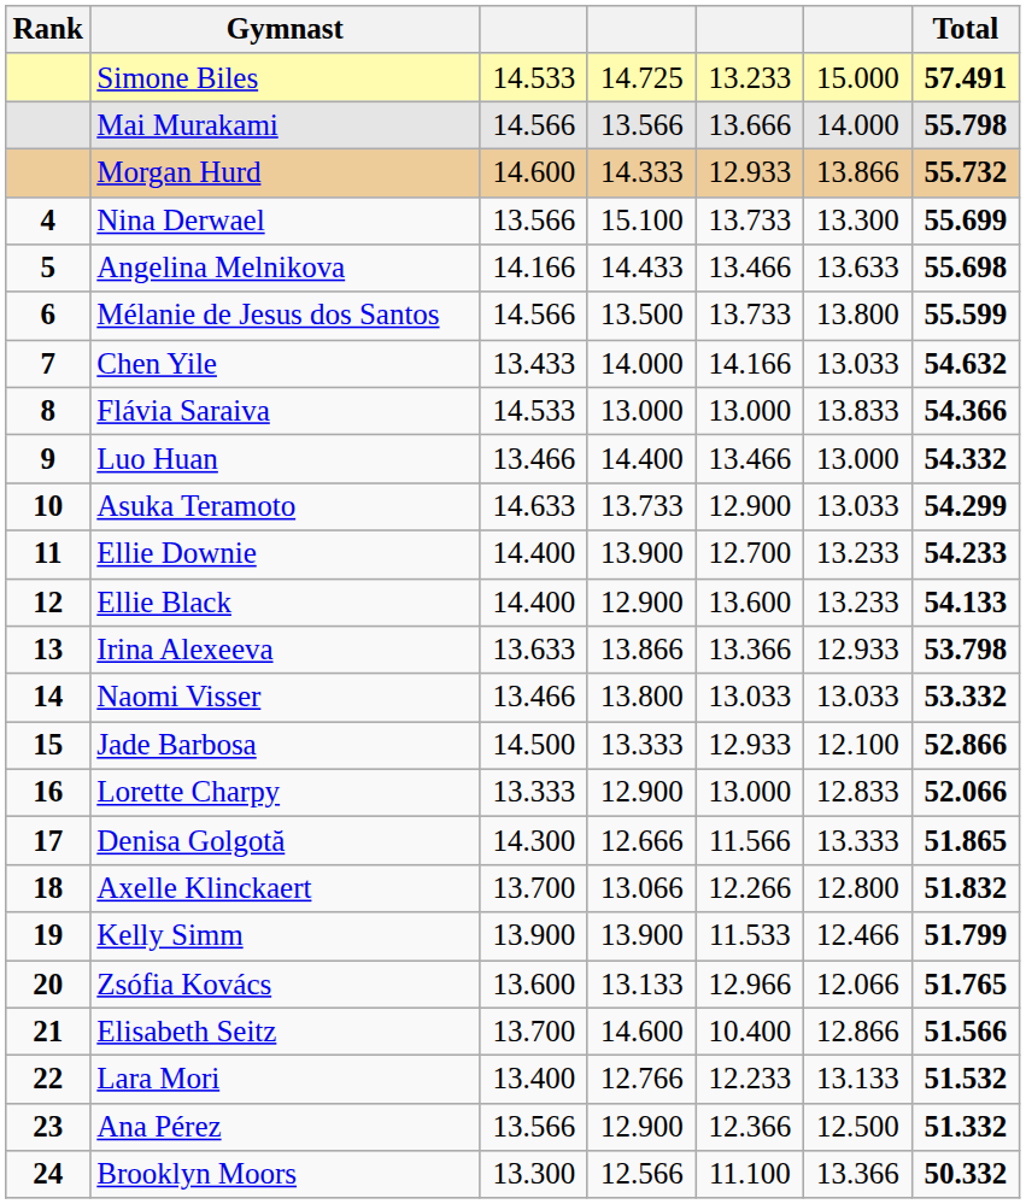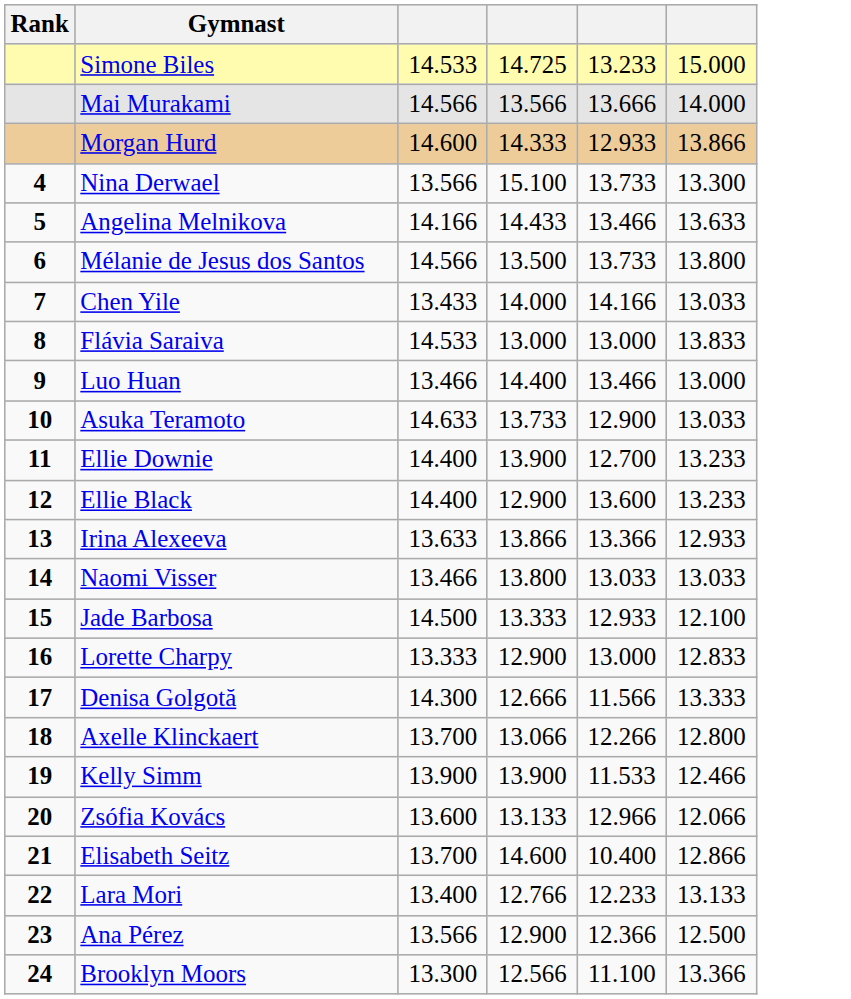 <table class="wikitable sortable" style="text-align:center; font-size:100%">
 <tr>
 <th scope="col" style="width:15px;">Rank</th>
 <th scope="col" style="width:200px;">Gymnast</th>
 <th scope="col" style="width:50px;"></th>
 <th scope="col" style="width:50px;"></th>
 <th scope="col" style="width:50px;"></th>
 <th scope="col" style="width:50px;"></th>
-<th scope="col" style="width:50px;">Total</th>
 </tr>
 <tr style="background:#fffcaf;">
 <td scope="row" style="text-align:center;"><strong></strong></td>
 <td style="text-align:left;"> <a href='#'>Simone Biles</a></td>
 <td>14.533</td>
 <td>14.725</td>
 <td>13.233</td>
 <td>15.000</td>
-<td><strong>57.491</strong></td>
 </tr>
 <tr style="background:#e5e5e5;">
 <td scope="row" style="text-align:center;"><strong></strong></td>
 <td style="text-align:left;"> <a href='#'>Mai Murakami</a></td>
 <td>14.566</td>
 <td>13.566</td>
 <td>13.666</td>
 <td>14.000</td>
-<td><strong>55.798</strong></td>
 </tr>
 <tr style="background:#ec9;">
 <td scope="row" style="text-align:center;"><strong></strong></td>
 <td style="text-align:left;"> <a href='#'>Morgan Hurd</a></td>
 <td>14.600</td>
 <td>14.333</td>
 <td>12.933</td>
 <td>13.866</td>
-<td><strong>55.732</strong></td>
 </tr>
 <tr>
 <td scope="row" style="text-align:center;"><strong>4</strong></td>
 <td style="text-align:left;"> <a href='#'>Nina Derwael</a></td>
 <td>13.566</td>
 <td>15.100</td>
 <td>13.733</td>
 <td>13.300</td>
-<td><strong>55.699</strong></td>
 </tr>
 <tr>
 <td scope="row" style="text-align:center;"><strong>5</strong></td>
 <td style="text-align:left;"> <a href='#'>Angelina Melnikova</a></td>
 <td>14.166</td>
 <td>14.433</td>
 <td>13.466</td>
 <td>13.633</td>
-<td><strong>55.698</strong></td>
 </tr>
 <tr>
 <td scope="row" style="text-align:center;"><strong>6</strong></td>
 <td style="text-align:left;"> <a href='#'>Mélanie de Jesus dos Santos</a></td>
 <td>14.566</td>
 <td>13.500</td>
 <td>13.733</td>
 <td>13.800</td>
-<td><strong>55.599</strong></td>
 </tr>
 <tr>
 <td scope="row" style="text-align:center;"><strong>7</strong></td>
 <td style="text-align:left;"> <a href='#'>Chen Yile</a></td>
 <td>13.433</td>
 <td>14.000</td>
 <td>14.166</td>
 <td>13.033</td>
-<td><strong>54.632</strong></td>
 </tr>
 <tr>
 <td scope="row" style="text-align:center;"><strong>8</strong></td>
 <td style="text-align:left;"> <a href='#'>Flávia Saraiva</a></td>
 <td>14.533</td>
 <td>13.000</td>
 <td>13.000</td>
 <td>13.833</td>
-<td><strong>54.366</strong></td>
 </tr>
 <tr>
 <td scope="row" style="text-align:center;"><strong>9</strong></td>
 <td style="text-align:left;"> <a href='#'>Luo Huan</a></td>
 <td>13.466</td>
 <td>14.400</td>
 <td>13.466</td>
 <td>13.000</td>
-<td><strong>54.332</strong></td>
 </tr>
 <tr>
 <td scope="row" style="text-align:center;"><strong>10</strong></td>
 <td style="text-align:left;"> <a href='#'>Asuka Teramoto</a></td>
 <td>14.633</td>
 <td>13.733</td>
 <td>12.900</td>
 <td>13.033</td>
-<td><strong>54.299</strong></td>
 </tr>
 <tr>
 <td scope="row" style="text-align:center;"><strong>11</strong></td>
 <td style="text-align:left;"> <a href='#'>Ellie Downie</a></td>
 <td>14.400</td>
 <td>13.900</td>
 <td>12.700</td>
 <td>13.233</td>
-<td><strong>54.233</strong></td>
 </tr>
 <tr>
 <td scope="row" style="text-align:center;"><strong>12</strong></td>
 <td style="text-align:left;"> <a href='#'>Ellie Black</a></td>
 <td>14.400</td>
 <td>12.900</td>
 <td>13.600</td>
 <td>13.233</td>
-<td><strong>54.133</strong></td>
 </tr>
 <tr>
 <td scope="row" style="text-align:center;"><strong>13</strong></td>
 <td style="text-align:left;"> <a href='#'>Irina Alexeeva</a></td>
 <td>13.633</td>
 <td>13.866</td>
 <td>13.366</td>
 <td>12.933</td>
-<td><strong>53.798</strong></td>
 </tr>
 <tr>
 <td scope="row" style="text-align:center;"><strong>14</strong></td>
 <td style="text-align:left;"> <a href='#'>Naomi Visser</a></td>
 <td>13.466</td>
 <td>13.800</td>
 <td>13.033</td>
 <td>13.033</td>
-<td><strong>53.332</strong></td>
 </tr>
 <tr>
 <td scope="row" style="text-align:center;"><strong>15</strong></td>
 <td style="text-align:left;"> <a href='#'>Jade Barbosa</a></td>
 <td>14.500</td>
 <td>13.333</td>
 <td>12.933</td>
 <td>12.100</td>
-<td><strong>52.866</strong></td>
 </tr>
 <tr>
 <td scope="row" style="text-align:center;"><strong>16</strong></td>
 <td style="text-align:left;"> <a href='#'>Lorette Charpy</a></td>
 <td>13.333</td>
 <td>12.900</td>
 <td>13.000</td>
 <td>12.833</td>
-<td><strong>52.066</strong></td>
 </tr>
 <tr>
 <td scope="row" style="text-align:center;"><strong>17</strong></td>
 <td style="text-align:left;"> <a href='#'>Denisa Golgotă</a></td>
 <td>14.300</td>
 <td>12.666</td>
 <td>11.566</td>
 <td>13.333</td>
-<td><strong>51.865</strong></td>
 </tr>
 <tr>
 <td scope="row" style="text-align:center;"><strong>18</strong></td>
 <td style="text-align:left;"> <a href='#'>Axelle Klinckaert</a></td>
 <td>13.700</td>
 <td>13.066</td>
 <td>12.266</td>
 <td>12.800</td>
-<td><strong>51.832</strong></td>
 </tr>
 <tr>
 <td scope="row" style="text-align:center;"><strong>19</strong></td>
 <td style="text-align:left;"> <a href='#'>Kelly Simm</a></td>
 <td>13.900</td>
 <td>13.900</td>
 <td>11.533</td>
 <td>12.466</td>
-<td><strong>51.799</strong></td>
 </tr>
 <tr>
 <td scope="row" style="text-align:center;"><strong>20</strong></td>
 <td style="text-align:left;"> <a href='#'>Zsófia Kovács</a></td>
 <td>13.600</td>
 <td>13.133</td>
 <td>12.966</td>
 <td>12.066</td>
-<td><strong>51.765</strong></td>
 </tr>
 <tr>
 <td scope="row" style="text-align:center;"><strong>21</strong></td>
 <td style="text-align:left;"> <a href='#'>Elisabeth Seitz</a></td>
 <td>13.700</td>
 <td>14.600</td>
 <td>10.400</td>
 <td>12.866</td>
-<td><strong>51.566</strong></td>
 </tr>
 <tr>
 <td scope="row" style="text-align:center;"><strong>22</strong></td>
 <td style="text-align:left;"> <a href='#'>Lara Mori</a></td>
 <td>13.400</td>
 <td>12.766</td>
 <td>12.233</td>
 <td>13.133</td>
-<td><strong>51.532</strong></td>
 </tr>
 <tr>
 <td scope="row" style="text-align:center;"><strong>23</strong></td>
 <td style="text-align:left;"> <a href='#'>Ana Pérez</a></td>
 <td>13.566</td>
 <td>12.900</td>
 <td>12.366</td>
 <td>12.500</td>
-<td><strong>51.332</strong></td>
 </tr>
 <tr>
 <td scope="row" style="text-align:center;"><strong>24</strong></td>
 <td style="text-align:left;"> <a href='#'>Brooklyn Moors</a></td>
 <td>13.300</td>
 <td>12.566</td>
 <td>11.100</td>
 <td>13.366</td>
-<td><strong>50.332</strong></td>
 </tr>
 </table>
